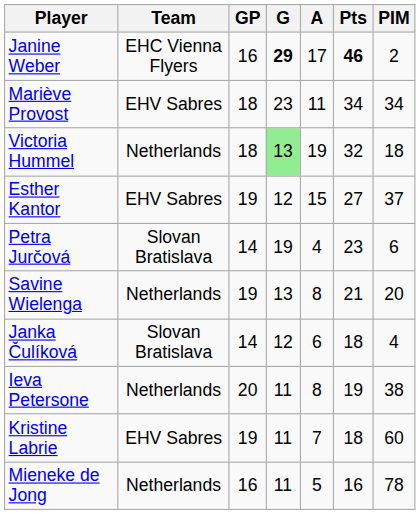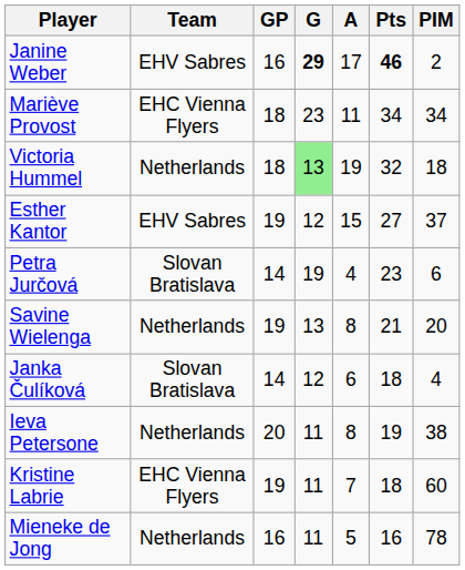 <table class="wikitable sortable mw-datatable" style="text-align:center; width:60%">
 <tr>
 <th bgcolor="#BCD2EE" width="25%" class="unsortable">Player</th>
 <th bgcolor="#BCD2EE" width="20%" class="unsortable">Team</th>
 <th bgcolor="#BCD2EE" width="7.5%">GP</th>
 <th bgcolor="#BCD2EE" width="7.5%">G</th>
 <th bgcolor="#BCD2EE" width="7.5%">A</th>
 <th bgcolor="#BCD2EE" width="7.5%">Pts</th>
 <th bgcolor="#BCD2EE" width="7.5%">PIM</th>
 </tr>
 <tr>
 <td align="left"><a href='#'>Janine Weber</a></td>
-<td>EHC Vienna Flyers</td>
+<td>EHV Sabres</td>
 <td>16</td>
 <td><strong>29</strong></td>
 <td>17</td>
 <td><strong>46</strong></td>
 <td>2</td>
 </tr>
 <tr>
 <td align="left"><a href='#'>Mariève Provost</a></td>
-<td>EHV Sabres</td>
+<td>EHC Vienna Flyers</td>
 <td>18</td>
 <td>23</td>
 <td>11</td>
 <td>34</td>
 <td>34</td>
 </tr>
 <tr>
 <td align="left"><a href='#'>Victoria Hummel</a></td>
 <td>Netherlands</td>
 <td>18</td>
 <td style="background: lightgreen;">13</td>
 <td>19</td>
 <td>32</td>
 <td>18</td>
 </tr>
 <tr>
 <td align="left"><a href='#'>Esther Kantor</a></td>
 <td>EHV Sabres</td>
 <td>19</td>
 <td>12</td>
 <td>15</td>
 <td>27</td>
 <td>37</td>
 </tr>
 <tr>
 <td align="left"><a href='#'>Petra Jurčová</a></td>
 <td>Slovan Bratislava</td>
 <td>14</td>
 <td>19</td>
 <td>4</td>
 <td>23</td>
 <td>6</td>
 </tr>
 <tr>
 <td align="left"><a href='#'>Savine Wielenga</a></td>
 <td>Netherlands</td>
 <td>19</td>
 <td>13</td>
 <td>8</td>
 <td>21</td>
 <td>20</td>
 </tr>
 <tr>
 <td align="left"><a href='#'>Janka Čulíková</a></td>
 <td>Slovan Bratislava</td>
 <td>14</td>
 <td>12</td>
 <td>6</td>
 <td>18</td>
 <td>4</td>
 </tr>
 <tr>
 <td align="left"><a href='#'>Ieva Petersone</a></td>
 <td>Netherlands</td>
 <td>20</td>
 <td>11</td>
 <td>8</td>
 <td>19</td>
 <td>38</td>
 </tr>
 <tr>
 <td align="left"><a href='#'>Kristine Labrie</a></td>
-<td>EHV Sabres</td>
+<td>EHC Vienna Flyers</td>
 <td>19</td>
 <td>11</td>
 <td>7</td>
 <td>18</td>
 <td>60</td>
 </tr>
 <tr>
 <td align="left"><a href='#'>Mieneke de Jong</a></td>
 <td>Netherlands</td>
 <td>16</td>
 <td>11</td>
 <td>5</td>
 <td>16</td>
 <td>78</td>
 </tr>
 </table>
